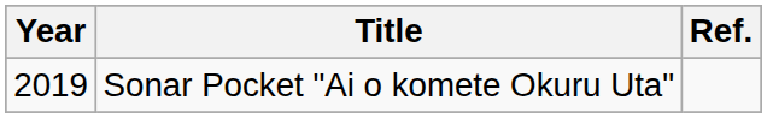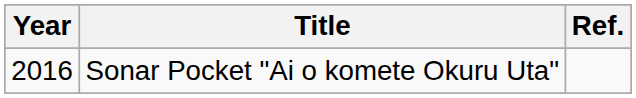 <table class="wikitable">
 <tr>
 <th>Year</th>
 <th>Title</th>
 <th>Ref.</th>
 </tr>
 <tr>
-<td>2019</td>
+<td>2016</td>
 <td>Sonar Pocket "Ai o komete Okuru Uta"</td>
 <td></td>
 </tr>
 </table>
